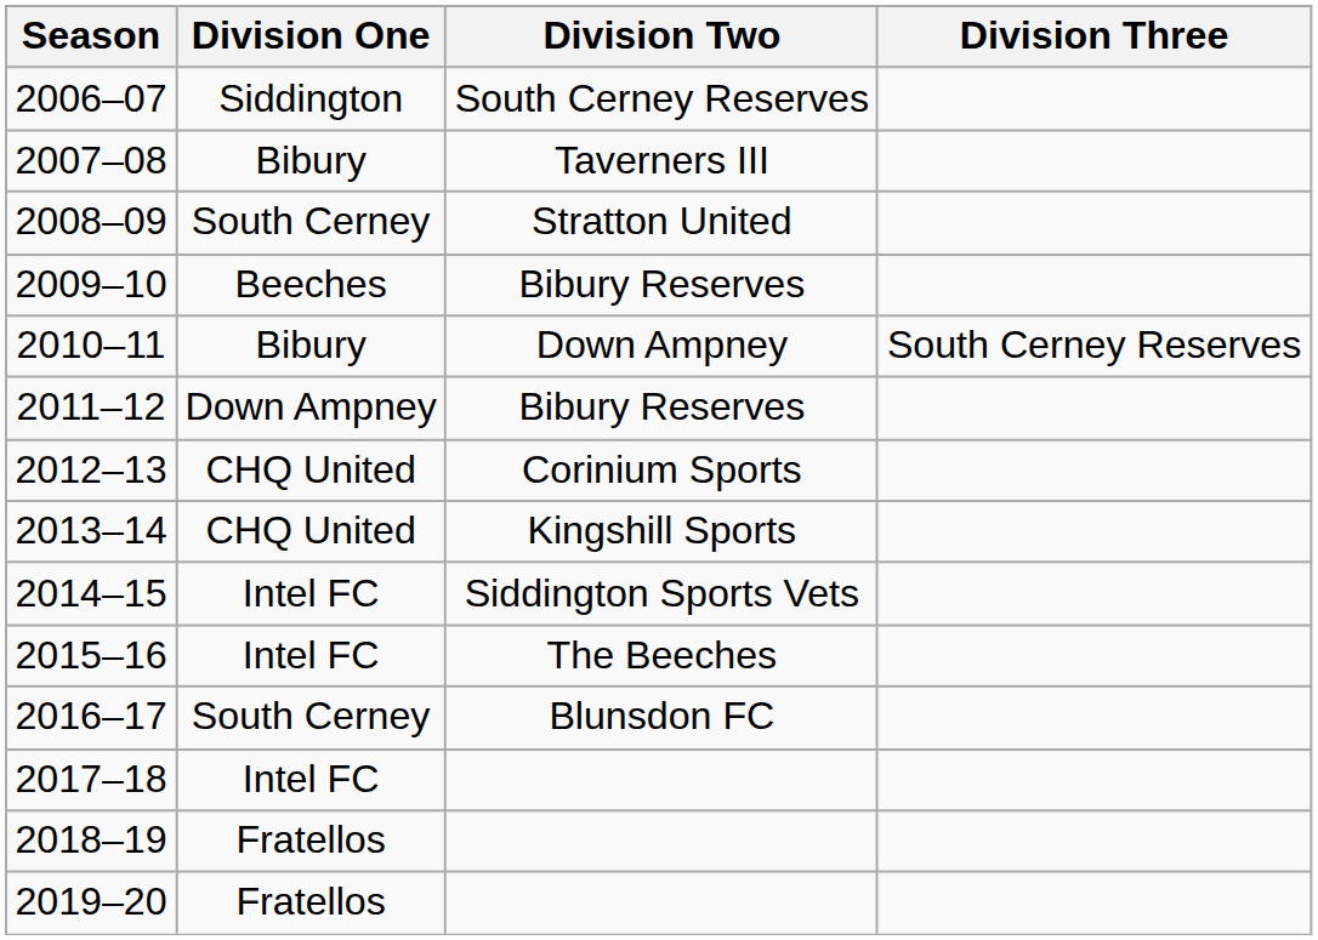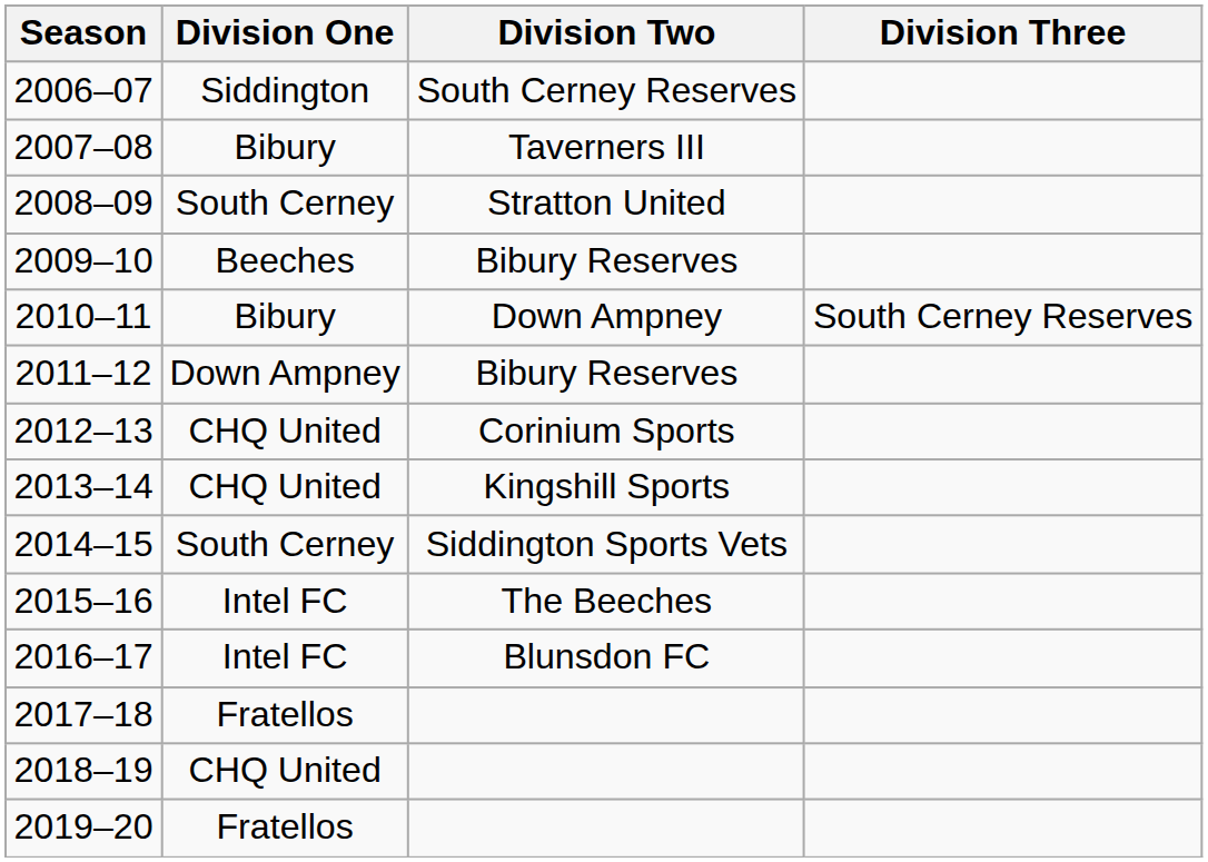 <table class="wikitable" style="text-align: center">
 <tr>
 <th>Season</th>
 <th>Division One</th>
 <th>Division Two</th>
 <th>Division Three</th>
 </tr>
 <tr>
 <td>2006–07</td>
 <td>Siddington</td>
 <td>South Cerney Reserves</td>
 <td></td>
 </tr>
 <tr>
 <td>2007–08</td>
 <td>Bibury</td>
 <td>Taverners III</td>
 <td></td>
 </tr>
 <tr>
 <td>2008–09</td>
 <td>South Cerney</td>
 <td>Stratton United</td>
 <td></td>
 </tr>
 <tr>
 <td>2009–10</td>
 <td>Beeches</td>
 <td>Bibury Reserves</td>
 <td></td>
 </tr>
 <tr>
 <td>2010–11</td>
 <td>Bibury</td>
 <td>Down Ampney</td>
 <td>South Cerney Reserves</td>
 </tr>
 <tr>
 <td>2011–12</td>
 <td>Down Ampney</td>
 <td>Bibury Reserves</td>
 <td></td>
 </tr>
 <tr>
 <td>2012–13</td>
 <td>CHQ United</td>
 <td>Corinium Sports</td>
 <td></td>
 </tr>
 <tr>
 <td>2013–14</td>
 <td>CHQ United</td>
 <td>Kingshill Sports</td>
 <td></td>
 </tr>
 <tr>
 <td>2014–15</td>
-<td>Intel FC</td>
+<td>South Cerney</td>
 <td>Siddington Sports Vets</td>
 <td></td>
 </tr>
 <tr>
 <td>2015–16</td>
 <td>Intel FC</td>
 <td>The Beeches</td>
 <td></td>
 </tr>
 <tr>
 <td>2016–17</td>
-<td>South Cerney</td>
+<td>Intel FC</td>
 <td>Blunsdon FC</td>
 <td></td>
 </tr>
 <tr>
 <td>2017–18</td>
-<td>Intel FC</td>
+<td>Fratellos</td>
 <td></td>
 <td></td>
 </tr>
 <tr>
 <td>2018–19</td>
-<td>Fratellos</td>
+<td>CHQ United</td>
 <td></td>
 <td></td>
 </tr>
 <tr>
 <td>2019–20</td>
 <td>Fratellos</td>
 <td></td>
 <td></td>
 </tr>
 </table>
